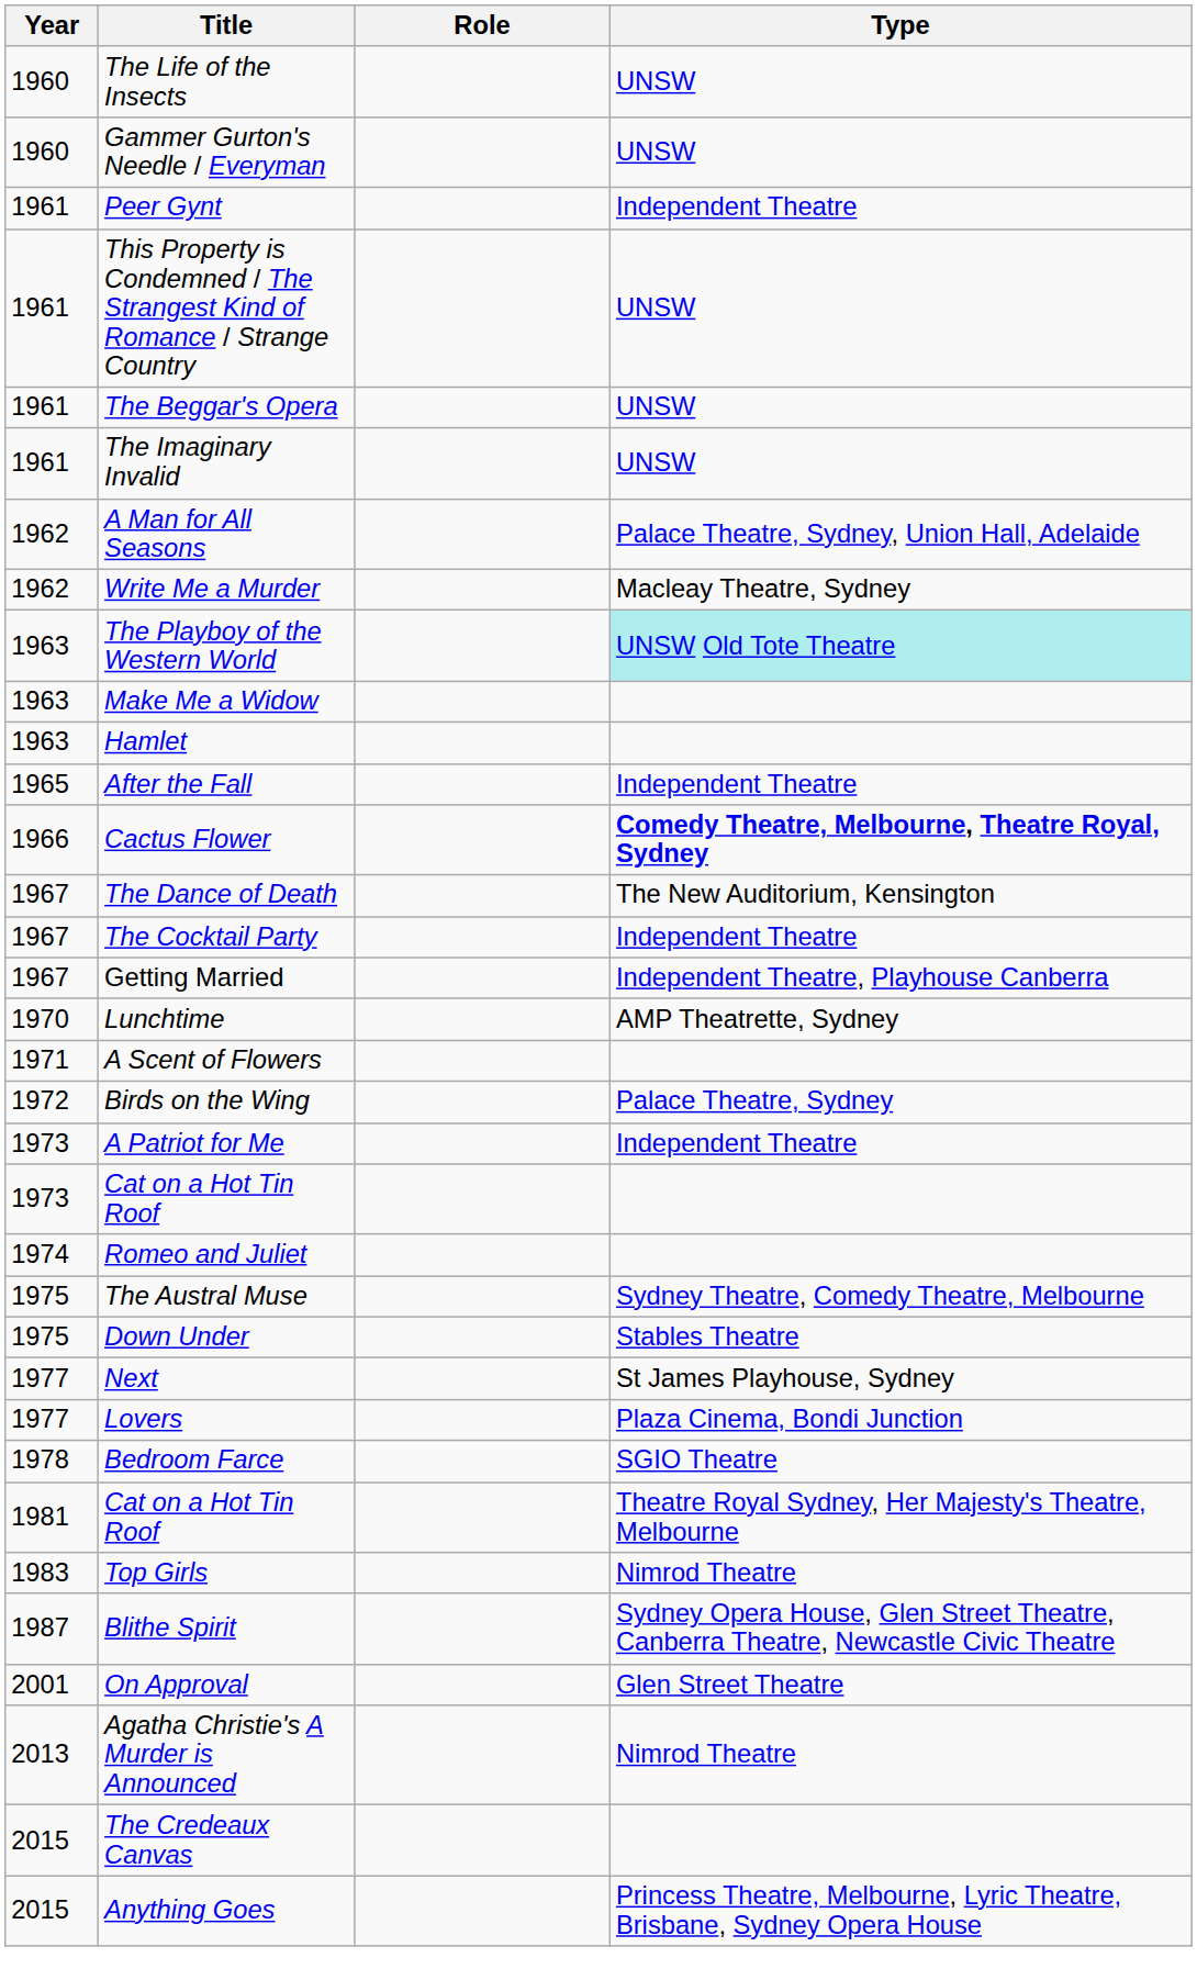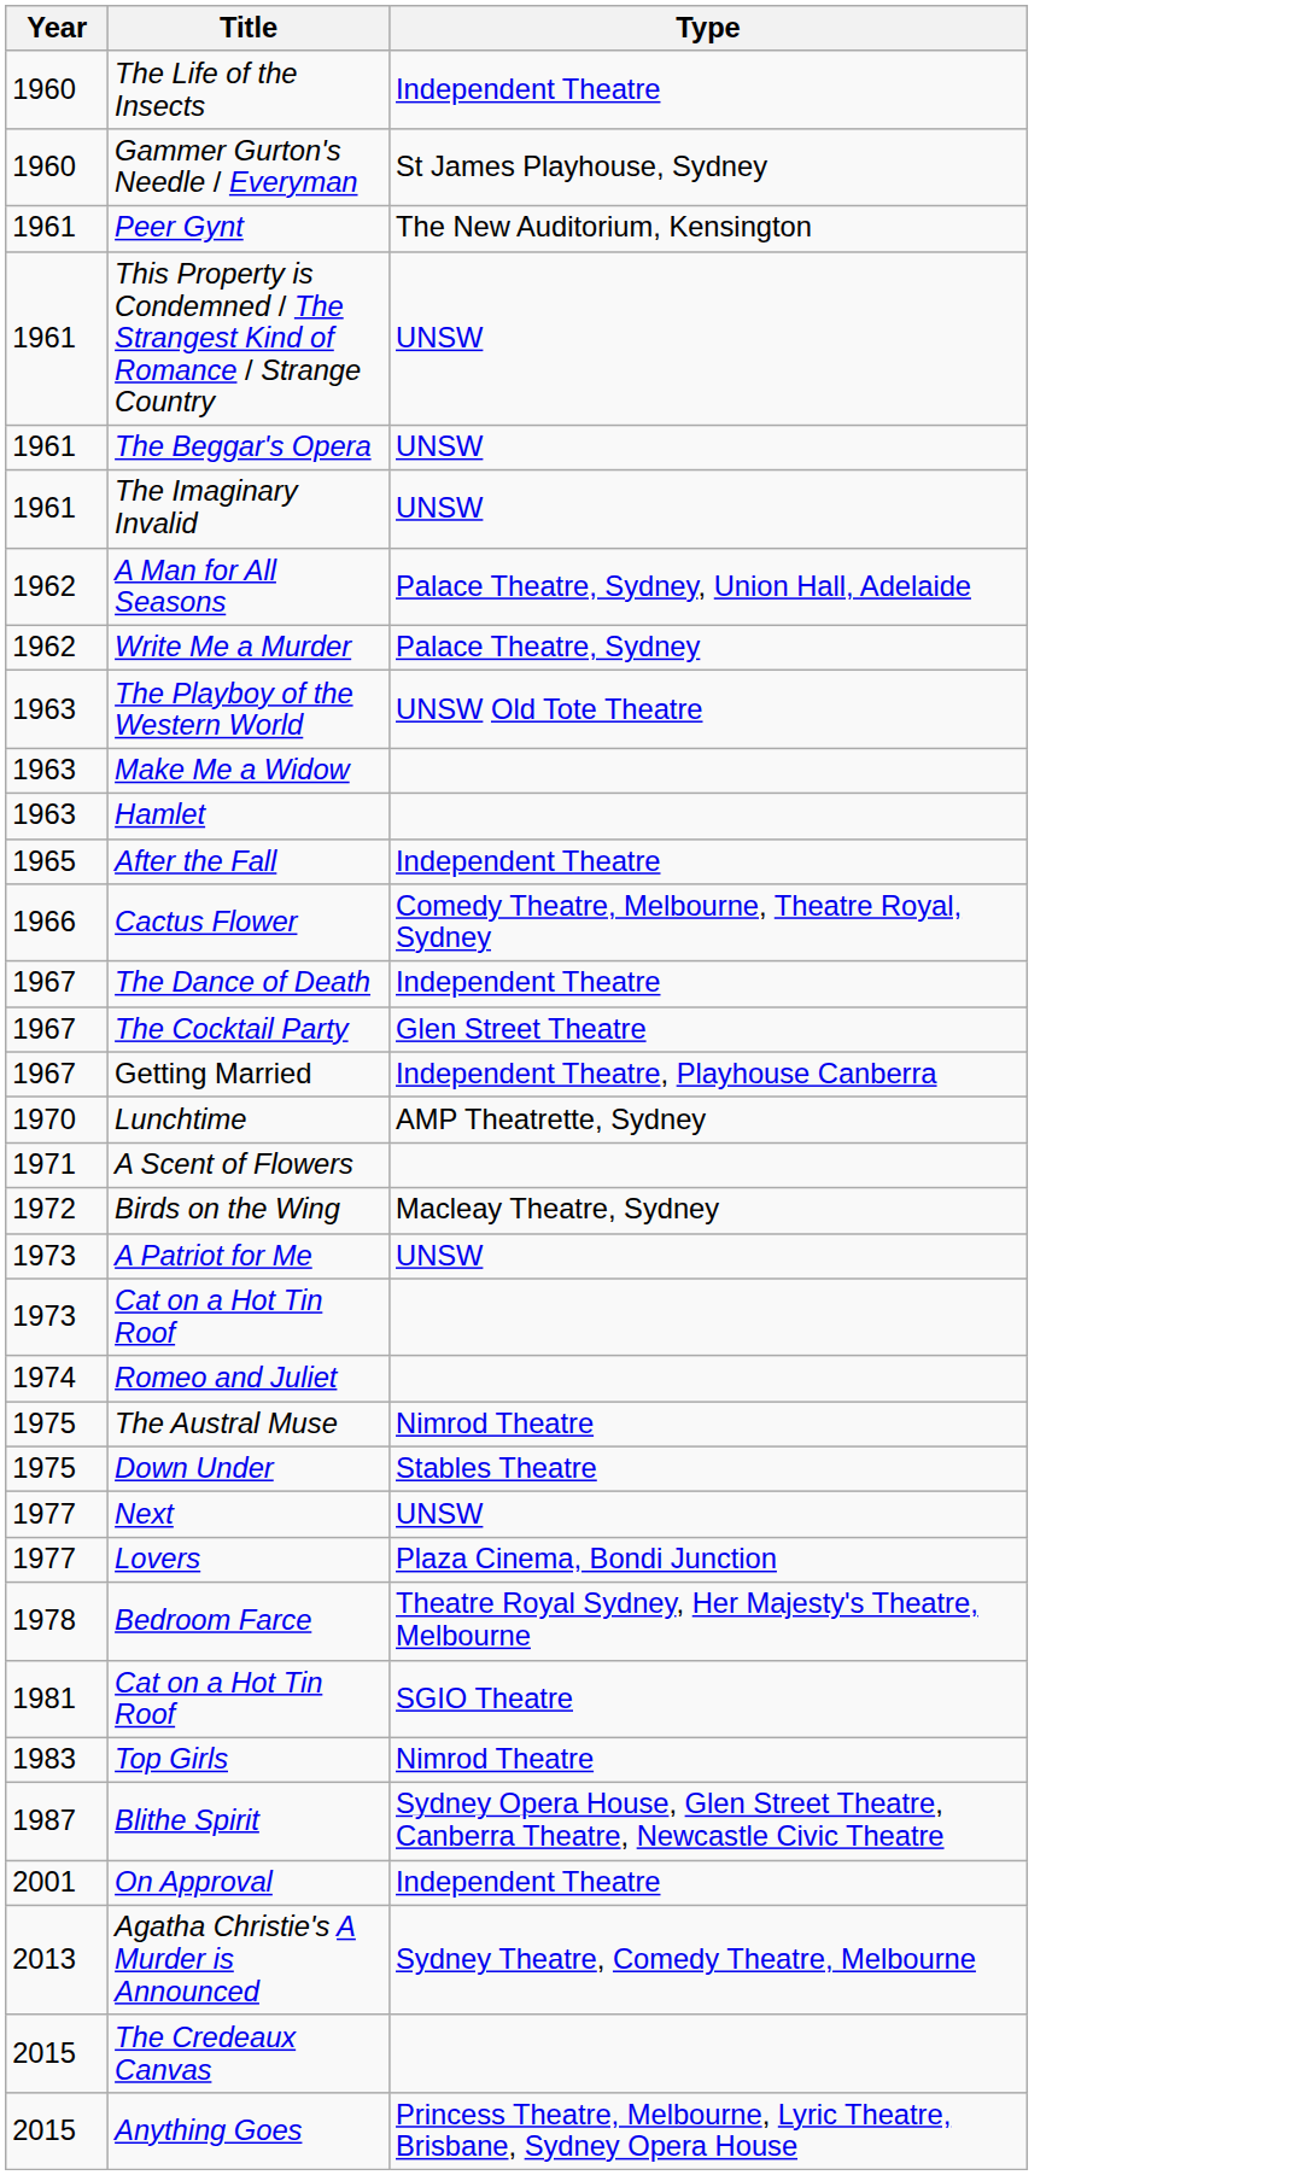 <table class="wikitable plainrowheaders sortable">
 <tr>
 <th width="50" scope="col">Year</th>
 <th width="150" scope="col">Title</th>
-<th width="150" scope="col">Role</th>
 <th width="350" scope="col">Type</th>
 </tr>
 <tr>
 <td>1960</td>
 <td><em>The Life of the Insects</em></td>
-<td></td>
-<td><a href='#'>UNSW</a></td>
+<td><a href='#'>Independent Theatre</a></td>
 </tr>
 <tr>
 <td>1960</td>
 <td><em>Gammer Gurton's Needle</em> / <em><a href='#'>Everyman</a></em></td>
-<td></td>
-<td><a href='#'>UNSW</a></td>
+<td>St James Playhouse, Sydney</td>
 </tr>
 <tr>
 <td>1961</td>
 <td><em><a href='#'>Peer Gynt</a></em></td>
-<td></td>
-<td><a href='#'>Independent Theatre</a></td>
+<td>The New Auditorium, Kensington</td>
 </tr>
 <tr>
 <td>1961</td>
 <td><em>This Property is Condemned</em> / <em><a href='#'>The Strangest Kind of Romance</a></em> / <em>Strange Country</em></td>
-<td></td>
 <td><a href='#'>UNSW</a></td>
 </tr>
 <tr>
 <td>1961</td>
 <td><em><a href='#'>The Beggar's Opera</a></em></td>
-<td></td>
 <td><a href='#'>UNSW</a></td>
 </tr>
 <tr>
 <td>1961</td>
 <td><em>The Imaginary Invalid</em></td>
-<td></td>
 <td><a href='#'>UNSW</a></td>
 </tr>
 <tr>
 <td>1962</td>
 <td><em><a href='#'>A Man for All Seasons</a></em></td>
-<td></td>
 <td><a href='#'>Palace Theatre, Sydney</a>, <a href='#'>Union Hall, Adelaide</a></td>
 </tr>
 <tr>
 <td>1962</td>
 <td><em><a href='#'>Write Me a Murder</a></em></td>
-<td></td>
-<td>Macleay Theatre, Sydney</td>
+<td><a href='#'>Palace Theatre, Sydney</a></td>
 </tr>
 <tr>
 <td>1963</td>
 <td><em><a href='#'>The Playboy of the Western World</a></em></td>
-<td></td>
-<td style="background: paleturquoise;"><a href='#'>UNSW</a> <a href='#'>Old Tote Theatre</a></td>
+<td><a href='#'>UNSW</a> <a href='#'>Old Tote Theatre</a></td>
 </tr>
 <tr>
 <td>1963</td>
 <td><em><a href='#'>Make Me a Widow</a></em></td>
-<td></td>
 <td></td>
 </tr>
 <tr>
 <td>1963</td>
 <td><em><a href='#'>Hamlet</a></em></td>
 <td></td>
-<td></td>
 </tr>
 <tr>
 <td>1965</td>
 <td><em><a href='#'>After the Fall</a></em></td>
-<td></td>
 <td><a href='#'>Independent Theatre</a></td>
 </tr>
 <tr>
 <td>1966</td>
 <td><em><a href='#'>Cactus Flower</a></em></td>
-<td></td>
-<td><strong><a href='#'>Comedy Theatre, Melbourne</a>, <a href='#'>Theatre Royal, Sydney</a></strong></td>
+<td><a href='#'>Comedy Theatre, Melbourne</a>, <a href='#'>Theatre Royal, Sydney</a></td>
 </tr>
 <tr>
 <td>1967</td>
 <td><em><a href='#'>The Dance of Death</a></em></td>
-<td></td>
-<td>The New Auditorium, Kensington</td>
+<td><a href='#'>Independent Theatre</a></td>
 </tr>
 <tr>
 <td>1967</td>
 <td><em><a href='#'>The Cocktail Party</a></em></td>
-<td></td>
-<td><a href='#'>Independent Theatre</a></td>
+<td><a href='#'>Glen Street Theatre</a></td>
 </tr>
 <tr>
 <td>1967</td>
 <td>Getting Married</td>
-<td></td>
 <td><a href='#'>Independent Theatre</a>, <a href='#'>Playhouse Canberra</a></td>
 </tr>
 <tr>
 <td>1970</td>
 <td><em>Lunchtime</em></td>
-<td></td>
 <td>AMP Theatrette, Sydney</td>
 </tr>
 <tr>
 <td>1971</td>
 <td><em>A Scent of Flowers</em></td>
 <td></td>
-<td></td>
 </tr>
 <tr>
 <td>1972</td>
 <td><em>Birds on the Wing</em></td>
-<td></td>
-<td><a href='#'>Palace Theatre, Sydney</a></td>
+<td>Macleay Theatre, Sydney</td>
 </tr>
 <tr>
 <td>1973</td>
 <td><em><a href='#'>A Patriot for Me</a></em></td>
-<td></td>
-<td><a href='#'>Independent Theatre</a></td>
+<td><a href='#'>UNSW</a></td>
 </tr>
 <tr>
 <td>1973</td>
 <td><em><a href='#'>Cat on a Hot Tin Roof</a></em></td>
-<td></td>
 <td></td>
 </tr>
 <tr>
 <td>1974</td>
 <td><em><a href='#'>Romeo and Juliet</a></em></td>
 <td></td>
-<td></td>
 </tr>
 <tr>
 <td>1975</td>
 <td><em>The Austral Muse</em></td>
-<td></td>
-<td><a href='#'>Sydney Theatre</a>, <a href='#'>Comedy Theatre, Melbourne</a></td>
+<td><a href='#'>Nimrod Theatre</a></td>
 </tr>
 <tr>
 <td>1975</td>
 <td><em><a href='#'>Down Under</a></em></td>
-<td></td>
 <td><a href='#'>Stables Theatre</a></td>
 </tr>
 <tr>
 <td>1977</td>
 <td><em><a href='#'>Next</a></em></td>
-<td></td>
-<td>St James Playhouse, Sydney</td>
+<td><a href='#'>UNSW</a></td>
 </tr>
 <tr>
 <td>1977</td>
 <td><em><a href='#'>Lovers</a></em></td>
-<td></td>
 <td><a href='#'>Plaza Cinema, Bondi Junction</a></td>
 </tr>
 <tr>
 <td>1978</td>
 <td><em><a href='#'>Bedroom Farce</a></em></td>
-<td></td>
-<td><a href='#'>SGIO Theatre</a></td>
+<td><a href='#'>Theatre Royal Sydney</a>, <a href='#'>Her Majesty's Theatre, Melbourne</a></td>
 </tr>
 <tr>
 <td>1981</td>
 <td><em><a href='#'>Cat on a Hot Tin Roof</a></em></td>
-<td></td>
-<td><a href='#'>Theatre Royal Sydney</a>, <a href='#'>Her Majesty's Theatre, Melbourne</a></td>
+<td><a href='#'>SGIO Theatre</a></td>
 </tr>
 <tr>
 <td>1983</td>
 <td><em><a href='#'>Top Girls</a></em></td>
-<td></td>
 <td><a href='#'>Nimrod Theatre</a></td>
 </tr>
 <tr>
 <td>1987</td>
 <td><em><a href='#'>Blithe Spirit</a></em></td>
-<td></td>
 <td><a href='#'>Sydney Opera House</a>, <a href='#'>Glen Street Theatre</a>, <a href='#'>Canberra Theatre</a>, <a href='#'>Newcastle Civic Theatre</a></td>
 </tr>
 <tr>
 <td>2001</td>
 <td><em><a href='#'>On Approval</a></em></td>
-<td></td>
-<td><a href='#'>Glen Street Theatre</a></td>
+<td><a href='#'>Independent Theatre</a></td>
 </tr>
 <tr>
 <td>2013</td>
 <td><em>Agatha Christie's <a href='#'>A Murder is Announced</a></em></td>
-<td></td>
-<td><a href='#'>Nimrod Theatre</a></td>
+<td><a href='#'>Sydney Theatre</a>, <a href='#'>Comedy Theatre, Melbourne</a></td>
 </tr>
 <tr>
 <td>2015</td>
 <td><em><a href='#'>The Credeaux Canvas</a></em></td>
 <td></td>
-<td></td>
 </tr>
 <tr>
 <td>2015</td>
 <td><em><a href='#'>Anything Goes</a></em></td>
-<td></td>
 <td><a href='#'>Princess Theatre, Melbourne</a>, <a href='#'>Lyric Theatre, Brisbane</a>, <a href='#'>Sydney Opera House</a></td>
 </tr>
 </table>
